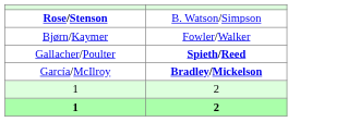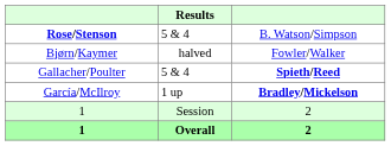 <table border="1" cellpadding="3" style="border-collapse:collapse; text-align:center;">
 <tr style="background:#dfd;">
 <th style="width:12em;"></th>
+<th style="width:5.5em;">Results</th>
 <th style="width:12em;"></th>
 </tr>
 <tr>
 <td><strong><a href='#'>Rose</a>/<a href='#'>Stenson</a></strong></td>
+<td align=left> 5 & 4</td>
 <td><a href='#'>B. Watson</a>/<a href='#'>Simpson</a></td>
 </tr>
 <tr>
 <td><a href='#'>Bjørn</a>/<a href='#'>Kaymer</a></td>
+<td align=center>halved</td>
 <td><a href='#'>Fowler</a>/<a href='#'>Walker</a></td>
 </tr>
 <tr>
 <td><a href='#'>Gallacher</a>/<a href='#'>Poulter</a></td>
+<td align=left> 5 & 4</td>
 <td><strong><a href='#'>Spieth</a>/<a href='#'>Reed</a></strong></td>
 </tr>
 <tr>
 <td><a href='#'>García</a>/<a href='#'>McIlroy</a></td>
+<td align=left> 1 up</td>
 <td><strong><a href='#'>Bradley</a>/<a href='#'>Mickelson</a></strong></td>
 </tr>
 <tr style="background:#dfd;">
 <td>1</td>
+<td>Session</td>
 <td>2</td>
 </tr>
 <tr style="background:#afa;">
 <th>1</th>
+<th>Overall</th>
 <th>2</th>
 </tr>
 </table>
